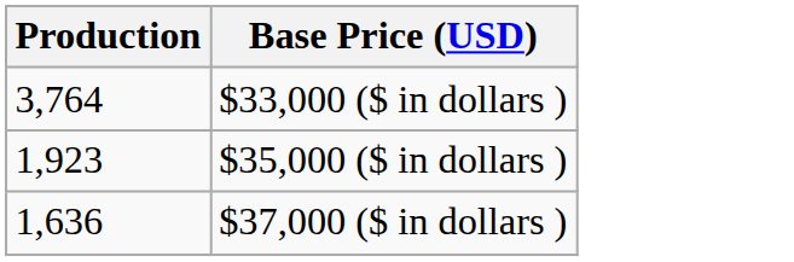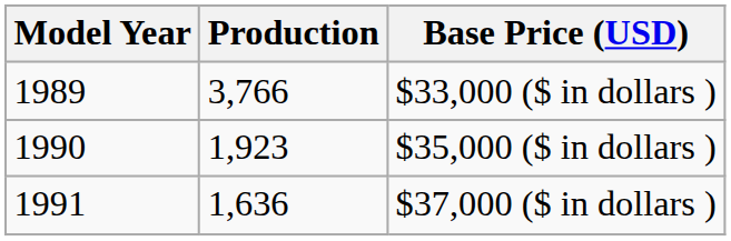 <table class="wikitable">
 <tr>
+<th>Model Year</th>
 <th>Production</th>
 <th>Base Price (<a href='#'>USD</a>)</th>
 </tr>
 <tr>
-<td>3,764</td>
+<td>1989</td>
+<td>3,766</td>
 <td>$33,000 ($ in  dollars )</td>
 </tr>
 <tr>
+<td>1990</td>
 <td>1,923</td>
 <td>$35,000 ($ in  dollars )</td>
 </tr>
 <tr>
+<td>1991</td>
 <td>1,636</td>
 <td>$37,000 ($ in  dollars )</td>
 </tr>
 </table>
